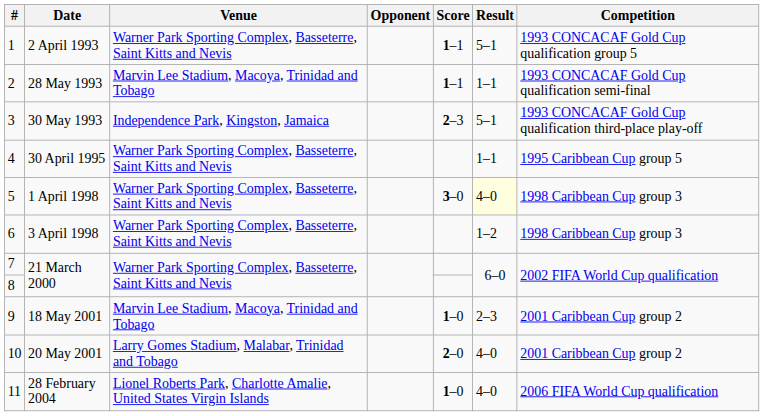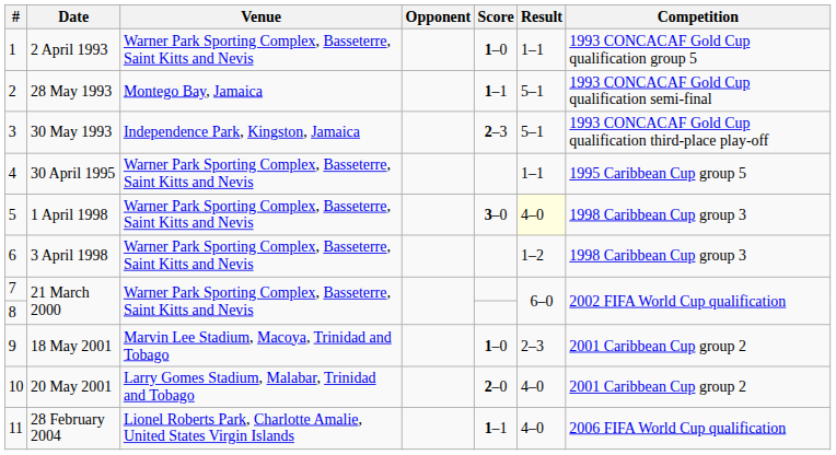 <table class="wikitable">
 <tr>
 <th>#</th>
 <th>Date</th>
 <th>Venue</th>
 <th>Opponent</th>
 <th>Score</th>
 <th>Result</th>
 <th>Competition</th>
 </tr>
 <tr>
 <td>1</td>
 <td>2 April 1993</td>
 <td><a href='#'>Warner Park Sporting Complex</a>,  <a href='#'>Basseterre</a>, <a href='#'>Saint Kitts and Nevis</a></td>
 <td></td>
-<td align=center><strong>1</strong>–1</td>
-<td>5–1</td>
+<td align=center><strong>1</strong>–0</td>
+<td>1–1</td>
 <td><a href='#'>1993 CONCACAF Gold Cup</a> qualification group 5</td>
 </tr>
 <tr>
 <td>2</td>
 <td>28 May 1993</td>
-<td><a href='#'>Marvin Lee Stadium</a>, <a href='#'>Macoya</a>, <a href='#'>Trinidad and Tobago</a></td>
+<td><a href='#'>Montego Bay</a>, <a href='#'>Jamaica</a></td>
 <td></td>
 <td align=center><strong>1</strong>–1</td>
-<td>1–1</td>
+<td>5–1</td>
 <td><a href='#'>1993 CONCACAF Gold Cup</a> qualification semi-final</td>
 </tr>
 <tr>
 <td>3</td>
 <td>30 May 1993</td>
 <td><a href='#'>Independence Park</a>, <a href='#'>Kingston</a>, <a href='#'>Jamaica</a></td>
 <td></td>
 <td align=center><strong>2</strong>–3</td>
 <td>5–1</td>
 <td><a href='#'>1993 CONCACAF Gold Cup</a> qualification third-place play-off</td>
 </tr>
 <tr>
 <td>4</td>
 <td>30 April 1995</td>
 <td><a href='#'>Warner Park Sporting Complex</a>,  <a href='#'>Basseterre</a>, <a href='#'>Saint Kitts and Nevis</a></td>
 <td></td>
 <td align=center></td>
 <td>1–1</td>
 <td><a href='#'>1995 Caribbean Cup</a> group 5</td>
 </tr>
 <tr>
 <td>5</td>
 <td>1 April 1998</td>
 <td><a href='#'>Warner Park Sporting Complex</a>,  <a href='#'>Basseterre</a>, <a href='#'>Saint Kitts and Nevis</a></td>
 <td></td>
 <td align=center><strong>3</strong>–0</td>
 <td style="background: lightyellow;">4–0</td>
 <td><a href='#'>1998 Caribbean Cup</a> group 3</td>
 </tr>
 <tr>
 <td>6</td>
 <td>3 April 1998</td>
 <td><a href='#'>Warner Park Sporting Complex</a>,  <a href='#'>Basseterre</a>, <a href='#'>Saint Kitts and Nevis</a></td>
 <td></td>
 <td align=center></td>
 <td>1–2</td>
 <td><a href='#'>1998 Caribbean Cup</a> group 3</td>
 </tr>
 <tr>
 <td>7</td>
 <td rowspan="2">21 March 2000</td>
 <td rowspan="2"><a href='#'>Warner Park Sporting Complex</a>,  <a href='#'>Basseterre</a>, <a href='#'>Saint Kitts and Nevis</a></td>
 <td rowspan="2"></td>
 <td align=center></td>
 <td rowspan="2" style="text-align:center">6–0</td>
 <td rowspan="2"><a href='#'>2002 FIFA World Cup qualification</a></td>
 </tr>
 <tr>
 <td>8</td>
 <td align=center></td>
 </tr>
 <tr>
 <td>9</td>
 <td>18 May 2001</td>
 <td><a href='#'>Marvin Lee Stadium</a>, <a href='#'>Macoya</a>, <a href='#'>Trinidad and Tobago</a></td>
 <td></td>
 <td align=center><strong>1</strong>–0</td>
 <td>2–3</td>
 <td><a href='#'>2001 Caribbean Cup</a> group 2</td>
 </tr>
 <tr>
 <td>10</td>
 <td>20 May 2001</td>
 <td><a href='#'>Larry Gomes Stadium</a>, <a href='#'>Malabar</a>, <a href='#'>Trinidad and Tobago</a></td>
 <td></td>
 <td align=center><strong>2</strong>–0</td>
 <td>4–0</td>
 <td><a href='#'>2001 Caribbean Cup</a> group 2</td>
 </tr>
 <tr>
 <td>11</td>
 <td>28 February 2004</td>
 <td><a href='#'>Lionel Roberts Park</a>, <a href='#'>Charlotte Amalie</a>, <a href='#'>United States Virgin Islands</a></td>
 <td></td>
-<td align=center><strong>1</strong>–0</td>
+<td align=center><strong>1</strong>–1</td>
 <td>4–0</td>
 <td><a href='#'>2006 FIFA World Cup qualification</a></td>
 </tr>
 </table>
